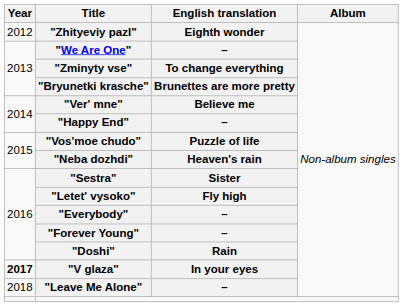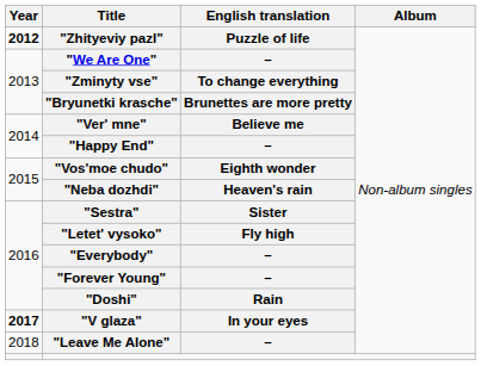 <table class="wikitable plainrowheaders" style=text-align:center;">
 <tr>
 <th scope="col" rowspan="1">Year</th>
 <th scope="col" rowspan="1">Title</th>
 <th scope="col" rowspan="1">English translation</th>
 <th scope="col" rowspan="1">Album</th>
 </tr>
 <tr>
-<td>2012</td>
+<td><strong>2012</strong></td>
 <th scope="row">"Zhityeviy pazl"</th>
-<th scope="row">Eighth wonder</th>
+<th scope="row">Puzzle of life</th>
 <td rowspan="15"><em>Non-album singles</em></td>
 </tr>
 <tr>
 <td rowspan="3">2013</td>
 <th scope="row">"<a href='#'>We Are One</a>"</th>
 <th scope="row">–</th>
 </tr>
 <tr>
 <th scope="row">"Zminyty vse"</th>
 <th scope="row">To change everything</th>
 </tr>
 <tr>
 <th scope="row">"Bryunetki krasche"</th>
 <th scope="row">Brunettes are more pretty</th>
 </tr>
 <tr>
 <td rowspan="2">2014</td>
 <th scope="row">"Ver' mne"</th>
 <th scope="row">Believe me</th>
 </tr>
 <tr>
 <th scope="row">"Happy End"</th>
 <th scope="row">–</th>
 </tr>
 <tr>
 <td rowspan="2">2015</td>
 <th scope="row">"Vos'moe chudo"</th>
-<th scope="row">Puzzle of life</th>
+<th scope="row">Eighth wonder</th>
 </tr>
 <tr>
 <th scope="row">"Neba dozhdi"</th>
 <th scope="row">Heaven's rain</th>
 </tr>
 <tr>
 <td rowspan="5">2016</td>
 <th scope="row">"Sestra"</th>
 <th scope="row">Sister</th>
 </tr>
 <tr>
 <th scope="row">"Letet' vysoko"</th>
 <th scope="row">Fly high</th>
 </tr>
 <tr>
 <th scope="row">"Everybody"</th>
 <th scope="row">–</th>
 </tr>
 <tr>
 <th scope="row">"Forever Young"</th>
 <th scope="row">–</th>
 </tr>
 <tr>
 <th scope="row">"Doshi"</th>
 <th scope="row">Rain</th>
 </tr>
 <tr>
 <td><strong>2017</strong></td>
 <th scope="row">"V glaza"</th>
 <th scope="row">In your eyes</th>
 </tr>
 <tr>
 <td>2018</td>
 <th scope="row">"Leave Me Alone"</th>
 <th scope="row">–</th>
 </tr>
 <tr>
 <td></td>
 </tr>
 </table>
